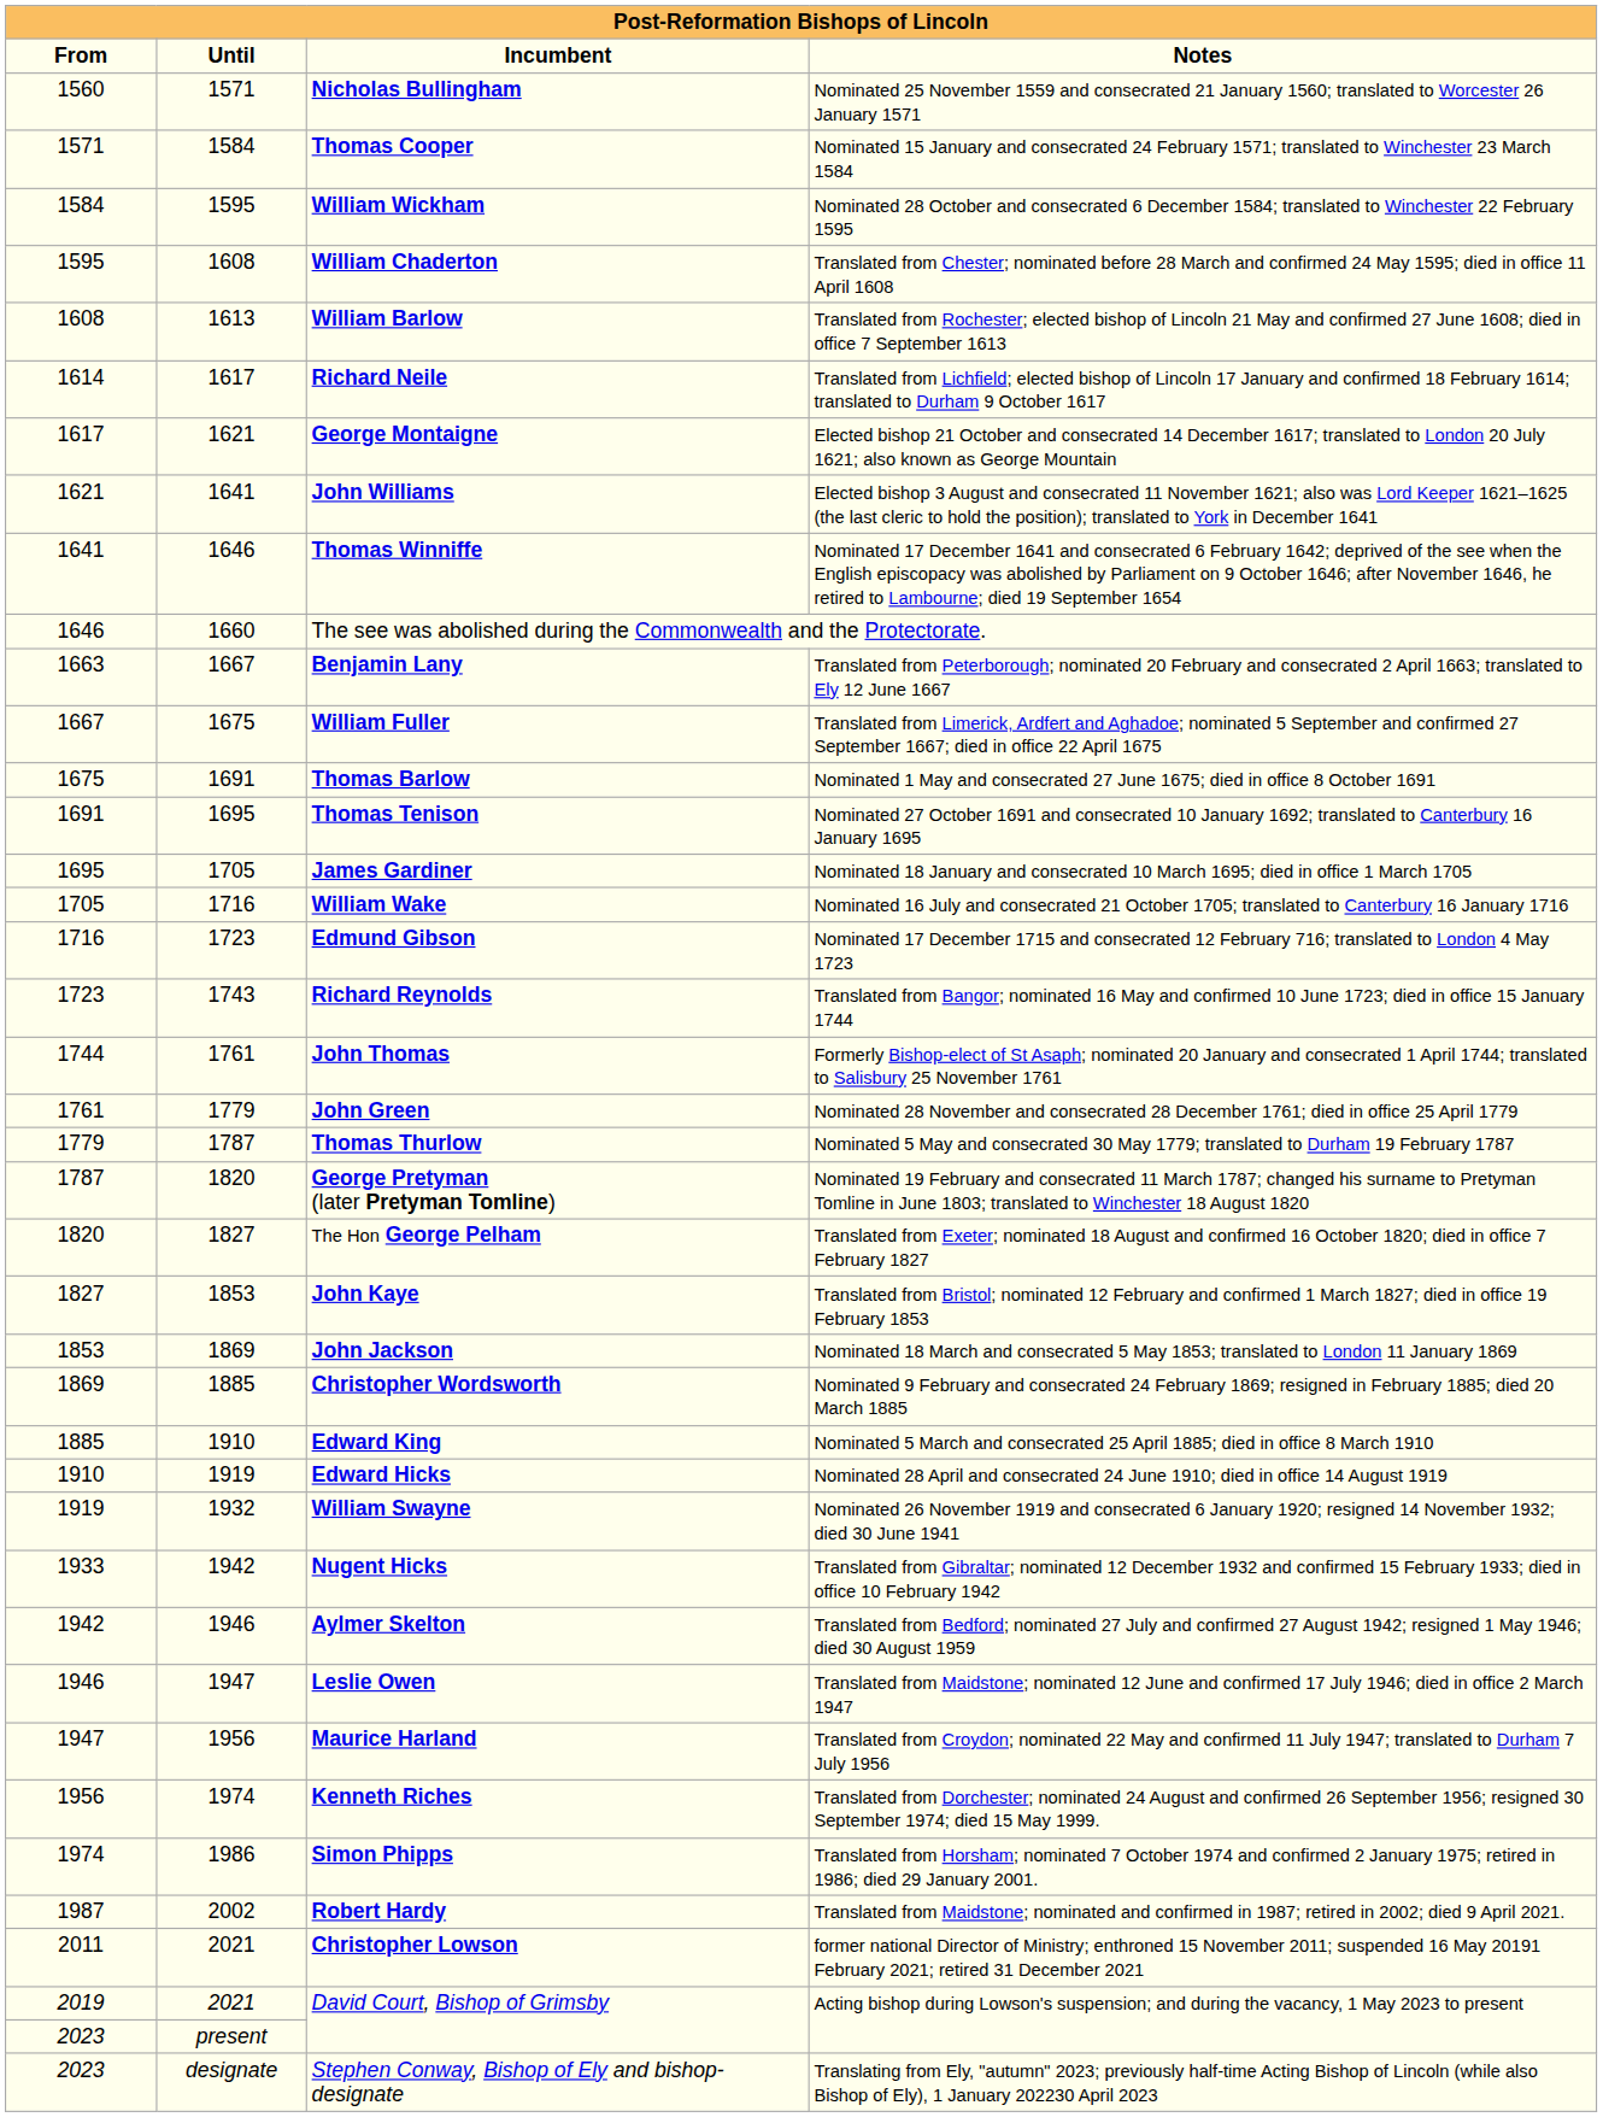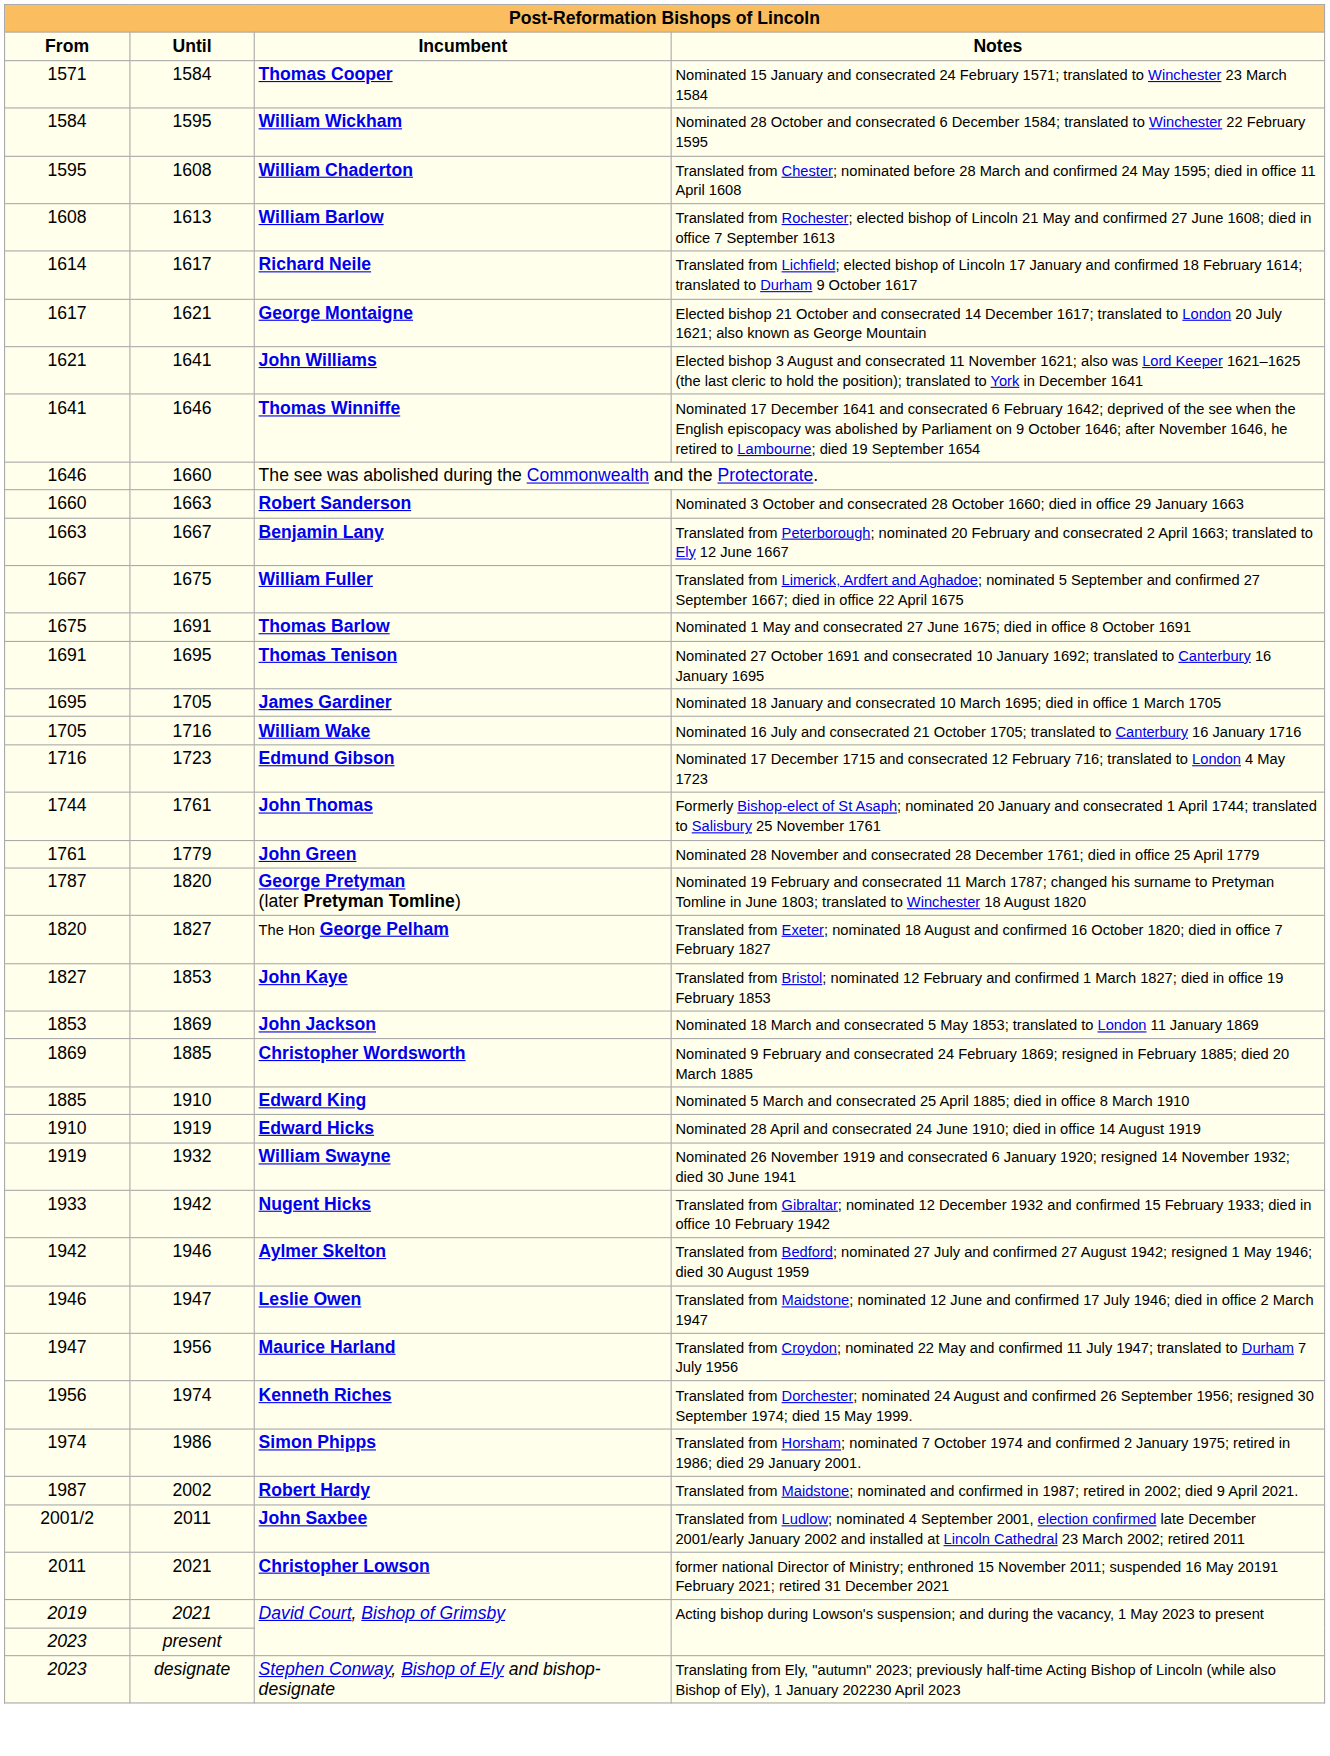 <table class="wikitable" border="1" style="width:95%">
 <tr>
 <th style="background-color:#FABE60" colspan="4">Post-Reformation Bishops of Lincoln </th>
 </tr>
 <tr align=center>
 <th style="background-color:#ffffec" width="9%">From</th>
 <th style="background-color:#ffffec" width="9%">Until</th>
 <th style="background-color:#ffffec" width="30%">Incumbent</th>
 <th style="background-color:#ffffec" width="47%">Notes</th>
-</tr>
-<tr valign=top bgcolor="#ffffec">
-<td align=center>1560</td>
-<td align=center>1571</td>
-<td><strong><a href='#'>Nicholas Bullingham</a></strong></td>
-<td><small>Nominated 25 November 1559 and consecrated 21 January 1560; translated to <a href='#'>Worcester</a> 26 January 1571</small></td>
 </tr>
 <tr valign=top bgcolor="#ffffec">
 <td align=center>1571</td>
 <td align=center>1584</td>
 <td><strong><a href='#'>Thomas Cooper</a></strong></td>
 <td><small>Nominated 15 January and consecrated 24 February 1571; translated to <a href='#'>Winchester</a> 23 March 1584</small></td>
 </tr>
 <tr valign=top bgcolor="#ffffec">
 <td align=center>1584</td>
 <td align=center>1595</td>
 <td><strong><a href='#'>William Wickham</a></strong></td>
 <td><small>Nominated 28 October and consecrated 6 December 1584; translated to <a href='#'>Winchester</a> 22 February 1595</small></td>
 </tr>
 <tr valign=top bgcolor="#ffffec">
 <td align=center>1595</td>
 <td align=center>1608</td>
 <td> <strong><a href='#'>William Chaderton</a></strong></td>
 <td><small>Translated from <a href='#'>Chester</a>; nominated before 28 March and confirmed 24 May 1595; died in office 11 April 1608</small></td>
 </tr>
 <tr valign=top bgcolor="#ffffec">
 <td align=center>1608</td>
 <td align=center>1613</td>
 <td><strong><a href='#'>William Barlow</a></strong></td>
 <td><small>Translated from <a href='#'>Rochester</a>; elected bishop of Lincoln 21 May and confirmed 27 June 1608; died in office 7 September 1613</small></td>
 </tr>
 <tr valign=top bgcolor="#ffffec">
 <td align=center>1614</td>
 <td align=center>1617</td>
 <td> <strong><a href='#'>Richard Neile</a></strong></td>
 <td><small>Translated from <a href='#'>Lichfield</a>; elected bishop of Lincoln 17 January and confirmed 18 February 1614; translated to <a href='#'>Durham</a> 9 October 1617</small></td>
 </tr>
 <tr valign=top bgcolor="#ffffec">
 <td align=center>1617</td>
 <td align=center>1621</td>
 <td> <strong><a href='#'>George Montaigne</a></strong></td>
 <td><small>Elected bishop 21 October and consecrated 14 December 1617; translated to <a href='#'>London</a> 20 July 1621; also known as George Mountain</small></td>
 </tr>
 <tr valign=top bgcolor="#ffffec">
 <td align=center>1621</td>
 <td align=center>1641</td>
 <td> <strong><a href='#'>John Williams</a></strong></td>
 <td><small>Elected bishop 3 August and consecrated 11 November 1621; also was <a href='#'>Lord Keeper</a> 1621–1625 (the last cleric to hold the position); translated to <a href='#'>York</a> in December 1641</small></td>
 </tr>
 <tr valign=top bgcolor="#ffffec">
 <td align=center>1641</td>
 <td align=center>1646</td>
 <td><strong><a href='#'>Thomas Winniffe</a></strong></td>
 <td><small>Nominated 17 December 1641 and consecrated 6 February 1642; deprived of the see when the English episcopacy was abolished by Parliament on 9 October 1646; after November 1646, he retired to <a href='#'>Lambourne</a>; died 19 September 1654</small></td>
 </tr>
 <tr valign=top bgcolor="#ffffec">
 <td align=center>1646</td>
 <td align=center>1660</td>
 <td colspan=2>The see was abolished during the <a href='#'>Commonwealth</a> and the <a href='#'>Protectorate</a>.</td>
 </tr>
 <tr valign=top bgcolor="#ffffec">
+<td align=center>1660</td>
+<td align=center>1663</td>
+<td> <strong><a href='#'>Robert Sanderson</a></strong></td>
+<td><small>Nominated 3 October and consecrated 28 October 1660; died in office 29 January 1663</small></td>
+</tr>
+<tr valign=top bgcolor="#ffffec">
 <td align=center>1663</td>
 <td align=center>1667</td>
 <td> <strong><a href='#'>Benjamin Lany</a></strong></td>
 <td><small>Translated from <a href='#'>Peterborough</a>; nominated 20 February and consecrated 2 April 1663; translated to <a href='#'>Ely</a> 12 June 1667</small></td>
 </tr>
 <tr valign=top bgcolor="#ffffec">
 <td align=center>1667</td>
 <td align=center>1675</td>
 <td><strong><a href='#'>William Fuller</a></strong></td>
 <td><small>Translated from <a href='#'>Limerick, Ardfert and Aghadoe</a>; nominated 5 September and confirmed 27 September 1667; died in office 22 April 1675</small></td>
 </tr>
 <tr valign=top bgcolor="#ffffec">
 <td align=center>1675</td>
 <td align=center>1691</td>
 <td> <strong><a href='#'>Thomas Barlow</a></strong></td>
 <td><small>Nominated 1 May and consecrated 27 June 1675; died in office 8 October 1691</small></td>
 </tr>
 <tr valign=top bgcolor="#ffffec">
 <td align=center>1691</td>
 <td align=center>1695</td>
 <td> <strong><a href='#'>Thomas Tenison</a></strong></td>
 <td><small>Nominated 27 October 1691 and consecrated 10 January 1692; translated to <a href='#'>Canterbury</a> 16 January 1695</small></td>
 </tr>
 <tr valign=top bgcolor="#ffffec">
 <td align=center>1695</td>
 <td align=center>1705</td>
 <td> <strong><a href='#'>James Gardiner</a></strong></td>
 <td><small>Nominated 18 January and consecrated 10 March 1695; died in office 1 March 1705</small></td>
 </tr>
 <tr valign=top bgcolor="#ffffec">
 <td align=center>1705</td>
 <td align=center>1716</td>
 <td> <strong><a href='#'>William Wake</a></strong></td>
 <td><small>Nominated 16 July and consecrated 21 October 1705; translated to <a href='#'>Canterbury</a> 16 January 1716</small></td>
 </tr>
 <tr valign=top bgcolor="#ffffec">
 <td align=center>1716</td>
 <td align=center>1723</td>
 <td> <strong><a href='#'>Edmund Gibson</a></strong></td>
 <td><small>Nominated 17 December 1715 and consecrated 12 February 716; translated to <a href='#'>London</a> 4 May 1723</small></td>
 </tr>
 <tr valign=top bgcolor="#ffffec">
-<td align=center>1723</td>
-<td align=center>1743</td>
-<td><strong><a href='#'>Richard Reynolds</a></strong></td>
-<td><small>Translated from <a href='#'>Bangor</a>; nominated 16 May and confirmed 10 June 1723; died in office 15 January 1744</small></td>
-</tr>
-<tr valign=top bgcolor="#ffffec">
 <td align=center>1744</td>
 <td align=center>1761</td>
 <td> <strong><a href='#'>John Thomas</a></strong></td>
 <td><small>Formerly <a href='#'>Bishop-elect of St Asaph</a>; nominated 20 January and consecrated 1 April 1744; translated to <a href='#'>Salisbury</a> 25 November 1761</small></td>
 </tr>
 <tr valign=top bgcolor="#ffffec">
 <td align=center>1761</td>
 <td align=center>1779</td>
 <td> <strong><a href='#'>John Green</a></strong></td>
 <td><small>Nominated 28 November and consecrated 28 December 1761; died in office 25 April 1779</small></td>
-</tr>
-<tr valign=top bgcolor="#ffffec">
-<td align=center>1779</td>
-<td align=center>1787</td>
-<td> <strong><a href='#'>Thomas Thurlow</a></strong></td>
-<td><small>Nominated 5 May and consecrated 30 May 1779; translated to <a href='#'>Durham</a> 19 February 1787</small></td>
 </tr>
 <tr valign=top bgcolor="#ffffec">
 <td align=center>1787</td>
 <td align=center>1820</td>
 <td> <strong><a href='#'>George Pretyman</a></strong> <br>(later <strong>Pretyman Tomline</strong>)</td>
 <td><small>Nominated 19 February and consecrated 11 March 1787; changed his surname to Pretyman Tomline in June 1803; translated to <a href='#'>Winchester</a> 18 August 1820</small></td>
 </tr>
 <tr valign=top bgcolor="#ffffec">
 <td align=center>1820</td>
 <td align=center>1827</td>
 <td> <small>The Hon</small> <strong><a href='#'>George Pelham</a></strong></td>
 <td><small>Translated from <a href='#'>Exeter</a>; nominated 18 August and confirmed 16 October 1820; died in office 7 February 1827</small></td>
 </tr>
 <tr valign=top bgcolor="#ffffec">
 <td align=center>1827</td>
 <td align=center>1853</td>
 <td> <strong><a href='#'>John Kaye</a></strong></td>
 <td><small>Translated from <a href='#'>Bristol</a>; nominated 12 February and confirmed 1 March 1827; died in office 19 February 1853</small></td>
 </tr>
 <tr valign=top bgcolor="#ffffec">
 <td align=center>1853</td>
 <td align=center>1869</td>
 <td> <strong><a href='#'>John Jackson</a></strong></td>
 <td><small>Nominated 18 March and consecrated 5 May 1853; translated to <a href='#'>London</a> 11 January 1869</small></td>
 </tr>
 <tr valign=top bgcolor="#ffffec">
 <td align=center>1869</td>
 <td align=center>1885</td>
 <td> <strong><a href='#'>Christopher Wordsworth</a></strong></td>
 <td><small>Nominated 9 February and consecrated 24 February 1869; resigned in February 1885; died 20 March 1885</small></td>
 </tr>
 <tr valign=top bgcolor="#ffffec">
 <td align=center>1885</td>
 <td align=center>1910</td>
 <td> <strong><a href='#'>Edward King</a></strong></td>
 <td><small>Nominated 5 March and consecrated 25 April 1885; died in office 8 March 1910</small></td>
 </tr>
 <tr valign=top bgcolor="#ffffec">
 <td align=center>1910</td>
 <td align=center>1919</td>
 <td> <strong><a href='#'>Edward Hicks</a></strong></td>
 <td><small>Nominated 28 April and consecrated 24 June 1910; died in office 14 August 1919</small></td>
 </tr>
 <tr valign=top bgcolor="#ffffec">
 <td align=center>1919</td>
 <td align=center>1932</td>
 <td><strong><a href='#'>William Swayne</a></strong></td>
 <td><small>Nominated 26 November 1919 and consecrated 6 January 1920; resigned 14 November 1932; died 30 June 1941</small></td>
 </tr>
 <tr valign=top bgcolor="#ffffec">
 <td align=center>1933</td>
 <td align=center>1942</td>
 <td><strong><a href='#'>Nugent Hicks</a></strong></td>
 <td><small>Translated from <a href='#'>Gibraltar</a>; nominated 12 December 1932 and confirmed 15 February 1933; died in office 10 February 1942</small></td>
 </tr>
 <tr valign=top bgcolor="#ffffec">
 <td align=center>1942</td>
 <td align=center>1946</td>
 <td><strong><a href='#'>Aylmer Skelton</a></strong></td>
 <td><small>Translated from <a href='#'>Bedford</a>; nominated 27 July and confirmed 27 August 1942; resigned 1 May 1946; died 30 August 1959</small></td>
 </tr>
 <tr valign=top bgcolor="#ffffec">
 <td align=center>1946</td>
 <td align=center>1947</td>
 <td><strong><a href='#'>Leslie Owen</a></strong></td>
 <td><small>Translated from <a href='#'>Maidstone</a>; nominated 12 June and confirmed 17 July 1946; died in office 2 March 1947</small></td>
 </tr>
 <tr valign=top bgcolor="#ffffec">
 <td align=center>1947</td>
 <td align=center>1956</td>
 <td><strong><a href='#'>Maurice Harland</a></strong></td>
 <td><small>Translated from <a href='#'>Croydon</a>; nominated 22 May and confirmed 11 July 1947; translated to <a href='#'>Durham</a> 7 July 1956</small></td>
 </tr>
 <tr valign=top bgcolor="#ffffec">
 <td align=center>1956</td>
 <td align=center>1974</td>
 <td><strong><a href='#'>Kenneth Riches</a></strong></td>
 <td><small>Translated from <a href='#'>Dorchester</a>; nominated 24 August and confirmed 26 September 1956; resigned 30 September 1974; died 15 May 1999.</small></td>
 </tr>
 <tr valign=top bgcolor="#ffffec">
 <td align=center>1974</td>
 <td align=center>1986</td>
 <td><strong><a href='#'>Simon Phipps</a></strong></td>
 <td><small>Translated from <a href='#'>Horsham</a>; nominated 7 October 1974 and confirmed 2 January 1975; retired in 1986; died 29 January 2001.</small></td>
 </tr>
 <tr valign=top bgcolor="#ffffec">
 <td align=center>1987</td>
 <td align=center>2002</td>
 <td><strong><a href='#'>Robert Hardy</a></strong></td>
 <td><small>Translated from <a href='#'>Maidstone</a>; nominated and confirmed in 1987; retired in 2002; died 9 April 2021.</small></td>
 </tr>
 <tr valign=top bgcolor="#ffffec">
+<td align=center>2001/2</td>
+<td align=center>2011</td>
+<td><strong><a href='#'>John Saxbee</a></strong></td>
+<td><small>Translated from <a href='#'>Ludlow</a>; nominated 4 September 2001, <a href='#'>election confirmed</a> late December 2001/early January 2002 and installed at <a href='#'>Lincoln Cathedral</a> 23 March 2002; retired 2011</small></td>
+</tr>
+<tr valign=top bgcolor="#ffffec">
 <td align=center>2011</td>
 <td align=center>2021</td>
 <td> <strong><a href='#'>Christopher Lowson</a></strong></td>
 <td><small>former national Director of Ministry; enthroned 15 November 2011; suspended 16 May 20191 February 2021; retired 31 December 2021</small></td>
 </tr>
 <tr valign=top bgcolor="#ffffec">
 <td align=center><em>2019</em></td>
 <td align=center><em>2021</em></td>
 <td rowspan=2><em><a href='#'>David Court</a>, <a href='#'>Bishop of Grimsby</a></em></td>
 <td rowspan=2><small>Acting bishop during Lowson's suspension; and during the vacancy, 1 May 2023 to present</small></td>
 </tr>
 <tr valign=top bgcolor="#ffffec">
 <td align=center><em>2023</em></td>
 <td align=center><em>present</em></td>
 </tr>
 <tr valign=top bgcolor="#ffffec">
 <td align=center><em>2023</em></td>
 <td align=center><em>designate</em></td>
 <td><em><a href='#'>Stephen Conway</a>, <a href='#'>Bishop of Ely</a> and bishop-designate</em></td>
 <td><small>Translating from Ely, "autumn" 2023; previously half-time Acting Bishop of Lincoln (while also Bishop of Ely), 1 January 202230 April 2023</small></td>
 </tr>
 </table>
